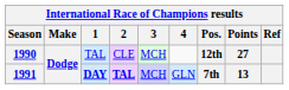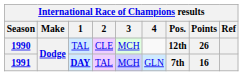 <table class="wikitable" style="text-align:center; font-size:75%">
 <tr>
 <th colspan=9><a href='#'>International Race of Champions</a> results</th>
 </tr>
 <tr>
 <th>Season</th>
 <th>Make</th>
 <th>1</th>
 <th>2</th>
 <th>3</th>
 <th>4</th>
 <th>Pos.</th>
 <th>Points</th>
 <th>Ref</th>
 </tr>
 <tr>
 <th><a href='#'>1990</a></th>
 <th rowspan=2><a href='#'>Dodge</a></th>
 <td style="background:#CFEAFF;"><a href='#'>TAL</a><br></td>
 <td style="background:#EFCFFF;"><a href='#'>CLE</a><br></td>
 <td style="background:#DFFFDF;"><a href='#'>MCH</a><br></td>
 <td></td>
 <th>12th</th>
-<th>27</th>
+<th>26</th>
 <th></th>
 </tr>
 <tr>
 <th><a href='#'>1991</a></th>
 <td style="background:#CFEAFF;"><strong><a href='#'>DAY</a><br></strong></td>
-<td style="background:#EFCFFF;"><strong><a href='#'>TAL</a><br></strong></td>
+<td style="background:#EFCFFF;"><a href='#'>TAL</a><br></td>
 <td style="background:#CFCFFF;"><a href='#'>MCH</a><br></td>
 <td style="background:#CFEAFF;"><a href='#'>GLN</a><br></td>
 <th>7th</th>
-<th>13</th>
+<th>16</th>
 <th></th>
 </tr>
 </table>
